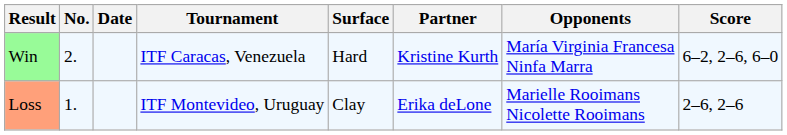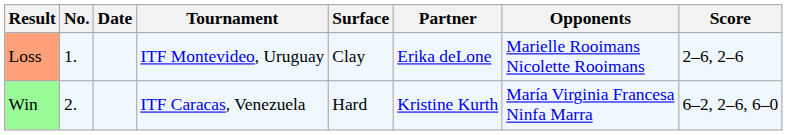 <table class="sortable wikitable" style=font-size:97%>
 <tr>
 <th>Result</th>
 <th>No.</th>
 <th>Date</th>
 <th>Tournament</th>
 <th>Surface</th>
 <th>Partner</th>
 <th>Opponents</th>
 <th>Score</th>
 </tr>
 <tr style="background:#f0f8ff;">
+<td style="background:#ffa07a;">Loss</td>
+<td>1.</td>
+<td></td>
+<td><a href='#'>ITF Montevideo</a>, Uruguay</td>
+<td>Clay</td>
+<td> <a href='#'>Erika deLone</a></td>
+<td> <a href='#'>Marielle Rooimans</a> <br>  <a href='#'>Nicolette Rooimans</a></td>
+<td>2–6, 2–6</td>
+</tr>
+<tr style="background:#f0f8ff;">
 <td style="background:#98fb98;">Win</td>
 <td>2.</td>
 <td></td>
 <td><a href='#'>ITF Caracas</a>, Venezuela</td>
 <td>Hard</td>
 <td> <a href='#'>Kristine Kurth</a></td>
 <td> <a href='#'>María Virginia Francesa</a> <br>  <a href='#'>Ninfa Marra</a></td>
 <td>6–2, 2–6, 6–0</td>
 </tr>
-<tr style="background:#f0f8ff;">
-<td style="background:#ffa07a;">Loss</td>
-<td>1.</td>
-<td></td>
-<td><a href='#'>ITF Montevideo</a>, Uruguay</td>
-<td>Clay</td>
-<td> <a href='#'>Erika deLone</a></td>
-<td> <a href='#'>Marielle Rooimans</a> <br>  <a href='#'>Nicolette Rooimans</a></td>
-<td>2–6, 2–6</td>
-</tr>
 </table>
